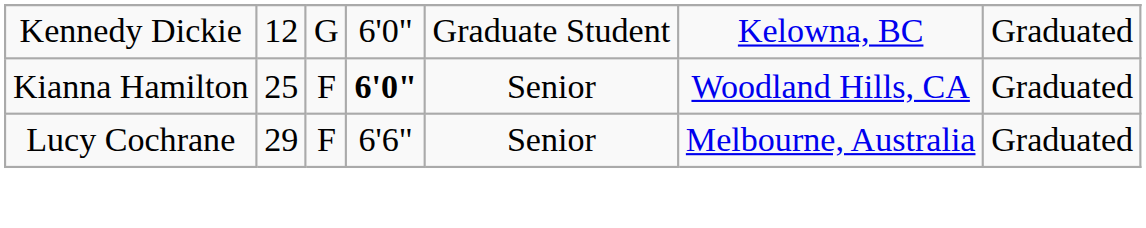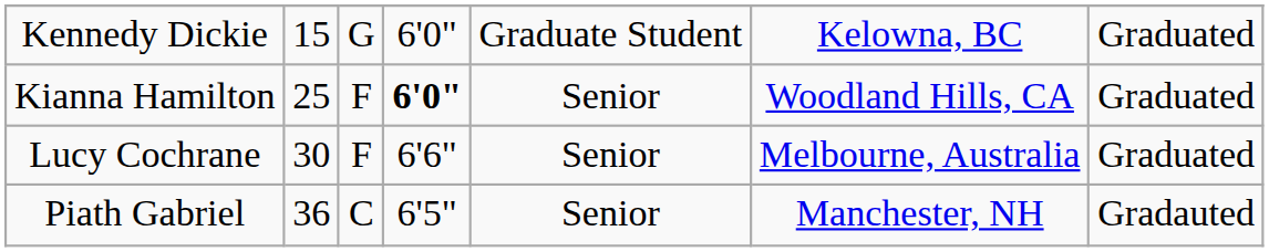 <table class="wikitable sortable" style="text-align: center">
 <tr align=center>
 </tr>
 <tr>
 <td>Kennedy Dickie</td>
-<td>12</td>
+<td>15</td>
 <td>G</td>
 <td>6'0"</td>
 <td>Graduate Student</td>
 <td><a href='#'>Kelowna, BC</a></td>
 <td>Graduated</td>
 </tr>
 <tr>
 <td>Kianna Hamilton</td>
 <td>25</td>
 <td>F</td>
 <td><strong>6'0"</strong></td>
 <td> Senior</td>
 <td><a href='#'>Woodland Hills, CA</a></td>
 <td>Graduated</td>
 </tr>
 <tr>
 <td>Lucy Cochrane</td>
-<td>29</td>
+<td>30</td>
 <td>F</td>
 <td>6'6"</td>
 <td>Senior</td>
 <td><a href='#'>Melbourne, Australia</a></td>
 <td>Graduated</td>
 </tr>
+<tr>
+<td>Piath Gabriel</td>
+<td>36</td>
+<td>C</td>
+<td>6'5"</td>
+<td>Senior</td>
+<td><a href='#'>Manchester, NH</a></td>
+<td>Gradauted</td>
+</tr>
 </table>
